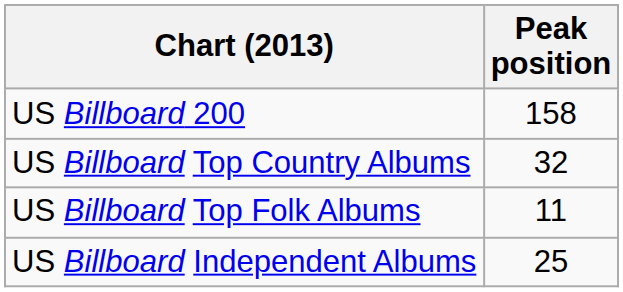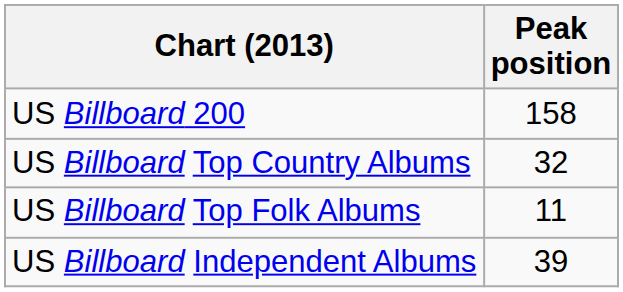 <table class="wikitable sortable">
 <tr>
 <th>Chart (2013)</th>
 <th>Peak<br>position</th>
 </tr>
 <tr>
 <td>US <a href='#'><em>Billboard</em> 200</a></td>
 <td align="center">158</td>
 </tr>
 <tr>
 <td>US <em><a href='#'>Billboard</a></em> <a href='#'>Top Country Albums</a></td>
 <td align="center">32</td>
 </tr>
 <tr>
 <td>US <em><a href='#'>Billboard</a></em> <a href='#'>Top Folk Albums</a></td>
 <td align="center">11</td>
 </tr>
 <tr>
 <td>US <em><a href='#'>Billboard</a></em> <a href='#'>Independent Albums</a></td>
-<td align="center">25</td>
+<td align="center">39</td>
 </tr>
 </table>
